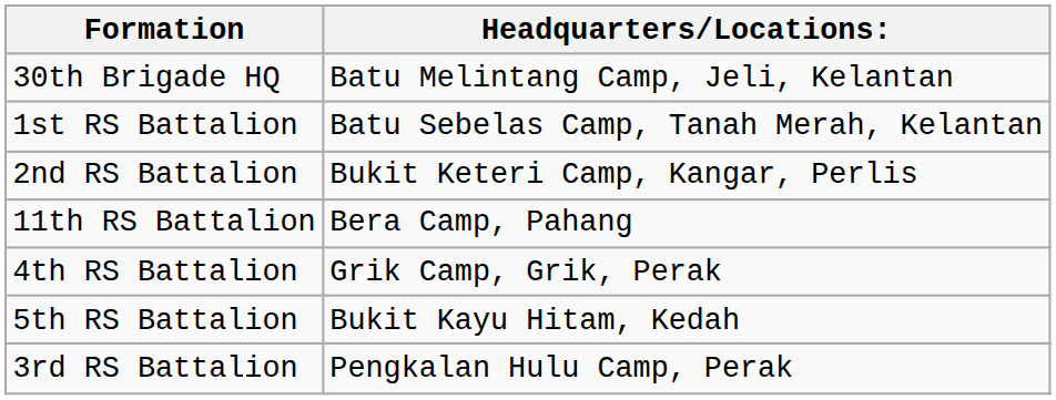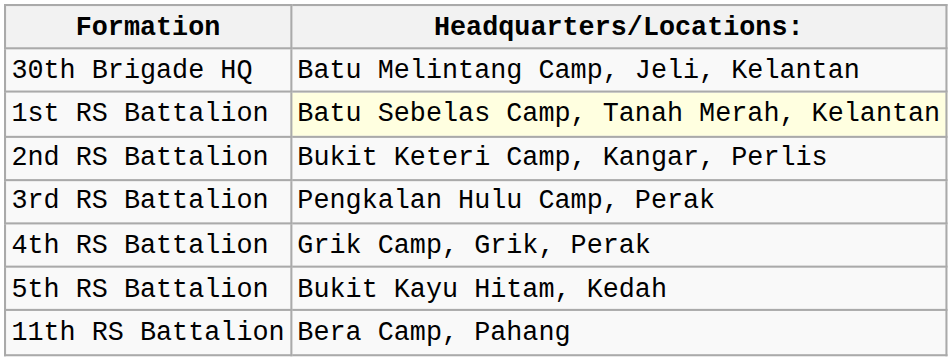 <table class="wikitable">
 <tr>
 <th rowspan="1">Formation</th>
 <th rowspan="1">Headquarters/Locations:</th>
 </tr>
 <tr>
 <td>30th Brigade HQ</td>
 <td>Batu Melintang Camp, Jeli, Kelantan</td>
 </tr>
 <tr>
 <td>1st RS Battalion</td>
-<td>Batu Sebelas Camp, Tanah Merah, Kelantan</td>
+<td style="background: lightyellow;">Batu Sebelas Camp, Tanah Merah, Kelantan</td>
 </tr>
 <tr>
 <td>2nd RS Battalion</td>
 <td>Bukit Keteri Camp, Kangar, Perlis</td>
 </tr>
 <tr>
-<td>11th RS Battalion</td>
-<td>Bera Camp, Pahang</td>
+<td>3rd RS Battalion</td>
+<td>Pengkalan Hulu Camp, Perak</td>
 </tr>
 <tr>
 <td>4th RS Battalion</td>
 <td>Grik Camp, Grik, Perak</td>
 </tr>
 <tr>
 <td>5th RS Battalion</td>
 <td>Bukit Kayu Hitam, Kedah</td>
 </tr>
 <tr>
-<td>3rd RS Battalion</td>
-<td>Pengkalan Hulu Camp, Perak</td>
+<td>11th RS Battalion</td>
+<td>Bera Camp, Pahang</td>
 </tr>
 </table>
